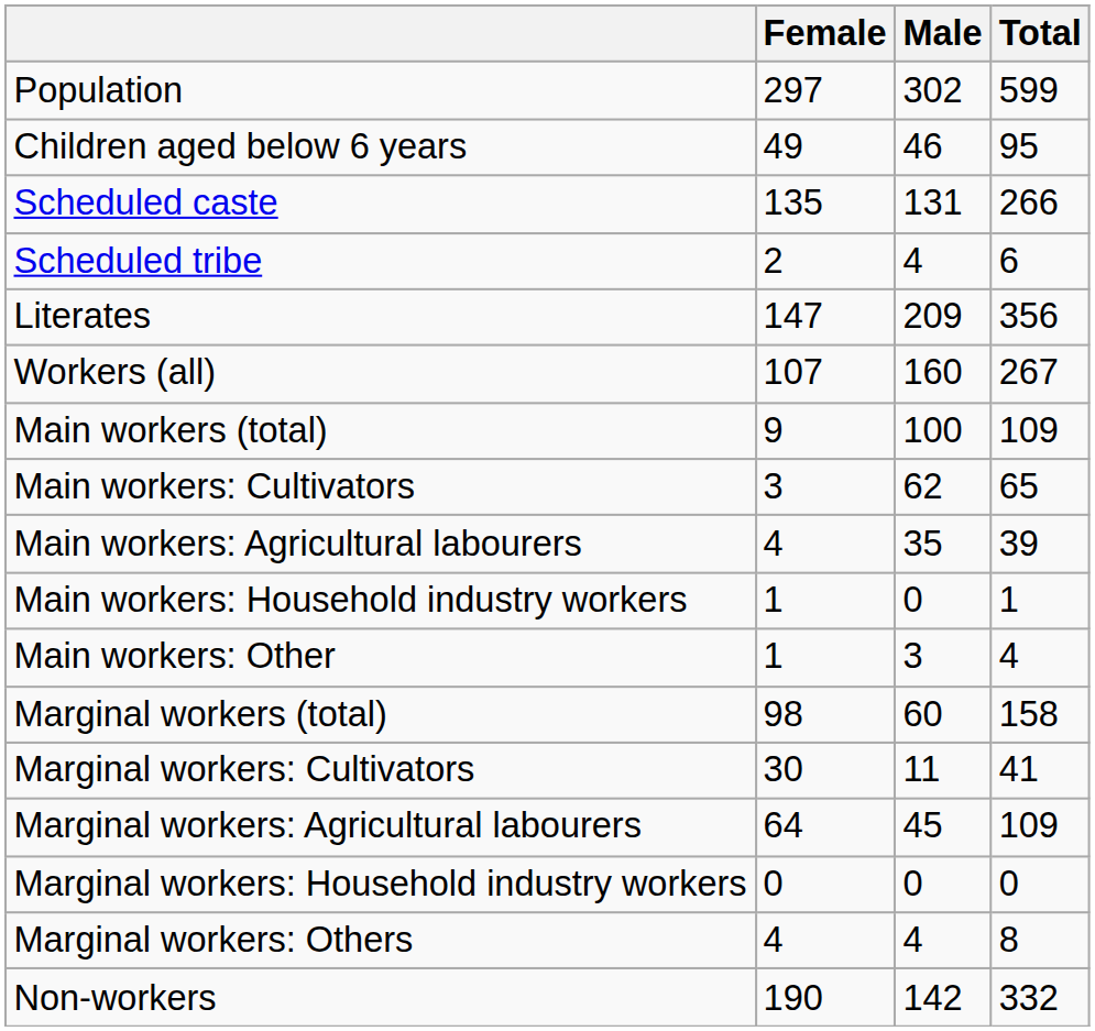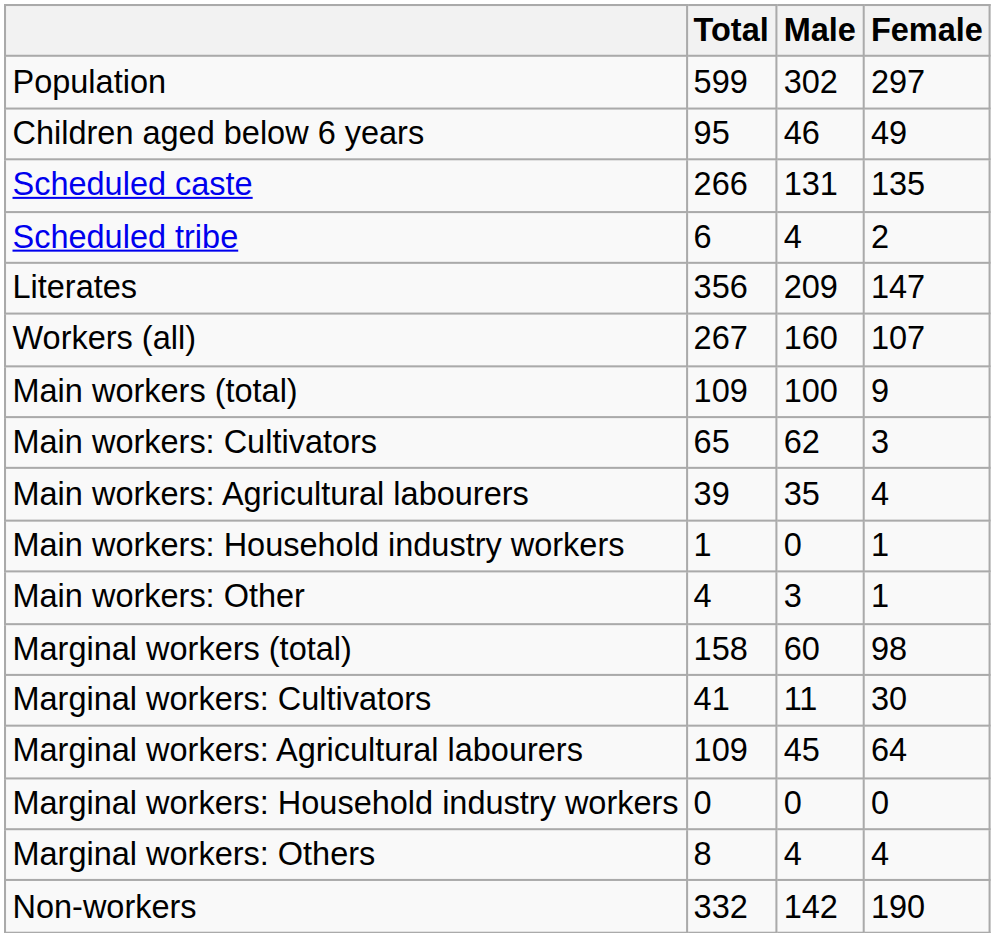 <table class="wikitable sortable">
 <tr>
 <th></th>
+<th>Total</th>
+<th>Male</th>
 <th>Female</th>
-<th>Male</th>
-<th>Total</th>
 </tr>
 <tr>
 <td>Population</td>
+<td>599</td>
+<td>302</td>
 <td>297</td>
-<td>302</td>
-<td>599</td>
 </tr>
 <tr>
 <td>Children aged below 6 years</td>
+<td>95</td>
+<td>46</td>
 <td>49</td>
-<td>46</td>
-<td>95</td>
 </tr>
 <tr>
 <td><a href='#'>Scheduled caste</a></td>
+<td>266</td>
+<td>131</td>
 <td>135</td>
-<td>131</td>
-<td>266</td>
 </tr>
 <tr>
 <td><a href='#'>Scheduled tribe</a></td>
+<td>6</td>
+<td>4</td>
 <td>2</td>
-<td>4</td>
-<td>6</td>
 </tr>
 <tr>
 <td>Literates</td>
+<td>356</td>
+<td>209</td>
 <td>147</td>
-<td>209</td>
-<td>356</td>
 </tr>
 <tr>
 <td>Workers (all)</td>
+<td>267</td>
+<td>160</td>
 <td>107</td>
-<td>160</td>
-<td>267</td>
 </tr>
 <tr>
 <td>Main workers (total)</td>
+<td>109</td>
+<td>100</td>
 <td>9</td>
-<td>100</td>
-<td>109</td>
 </tr>
 <tr>
 <td>Main workers: Cultivators</td>
+<td>65</td>
+<td>62</td>
 <td>3</td>
-<td>62</td>
-<td>65</td>
 </tr>
 <tr>
 <td>Main workers: Agricultural labourers</td>
+<td>39</td>
+<td>35</td>
 <td>4</td>
-<td>35</td>
-<td>39</td>
 </tr>
 <tr>
 <td>Main workers: Household industry workers</td>
 <td>1</td>
 <td>0</td>
 <td>1</td>
 </tr>
 <tr>
 <td>Main workers: Other</td>
+<td>4</td>
+<td>3</td>
 <td>1</td>
-<td>3</td>
-<td>4</td>
 </tr>
 <tr>
 <td>Marginal workers (total)</td>
+<td>158</td>
+<td>60</td>
 <td>98</td>
-<td>60</td>
-<td>158</td>
 </tr>
 <tr>
 <td>Marginal workers: Cultivators</td>
+<td>41</td>
+<td>11</td>
 <td>30</td>
-<td>11</td>
-<td>41</td>
 </tr>
 <tr>
 <td>Marginal workers: Agricultural labourers</td>
+<td>109</td>
+<td>45</td>
 <td>64</td>
-<td>45</td>
-<td>109</td>
 </tr>
 <tr>
 <td>Marginal workers: Household industry workers</td>
 <td>0</td>
 <td>0</td>
 <td>0</td>
 </tr>
 <tr>
 <td>Marginal workers: Others</td>
+<td>8</td>
 <td>4</td>
 <td>4</td>
-<td>8</td>
 </tr>
 <tr>
 <td>Non-workers</td>
+<td>332</td>
+<td>142</td>
 <td>190</td>
-<td>142</td>
-<td>332</td>
 </tr>
 </table>
